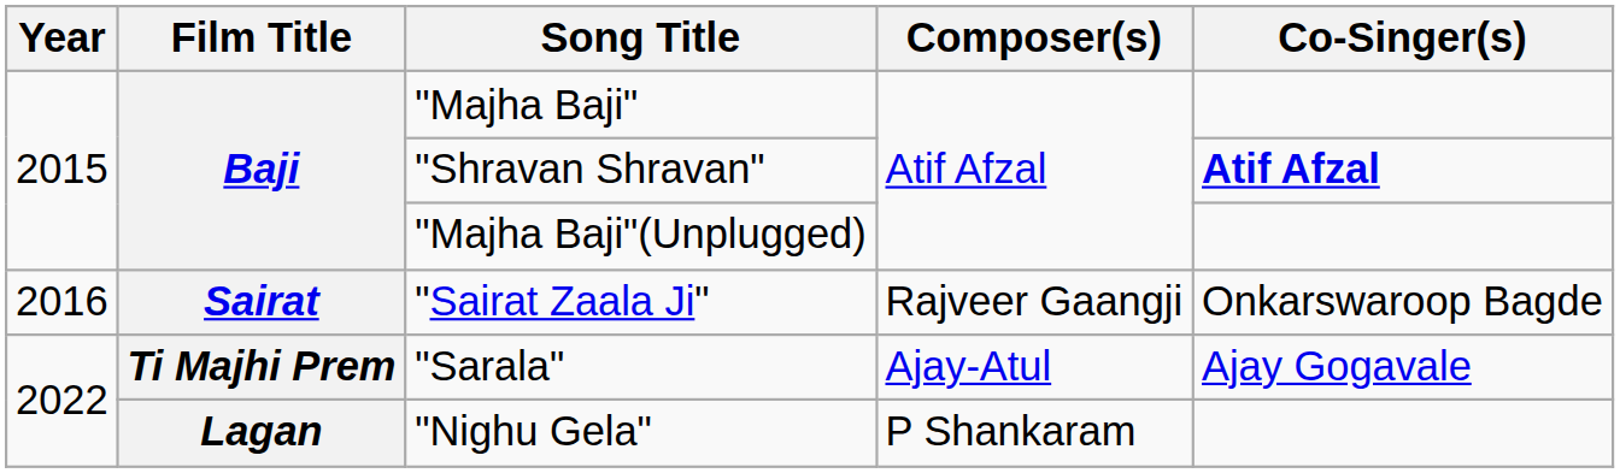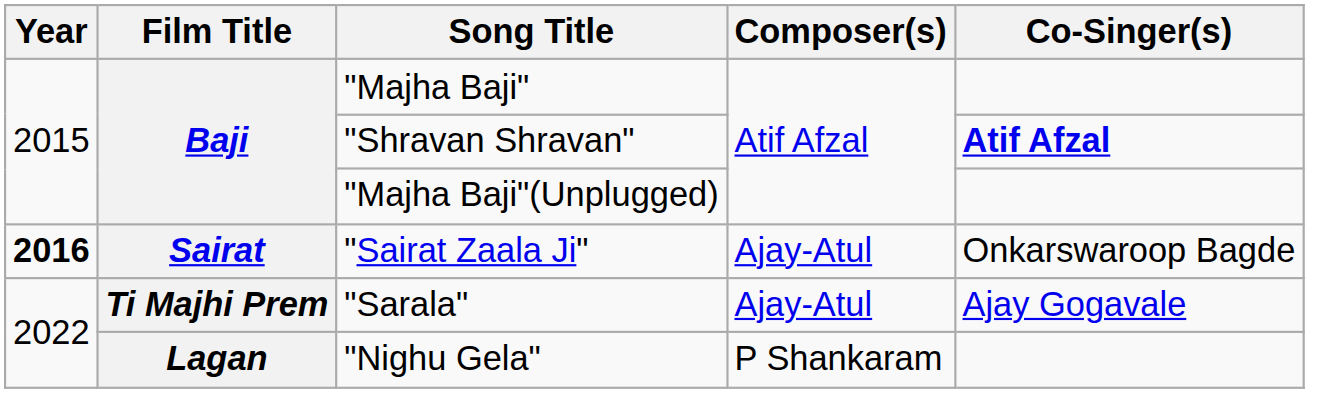 <table class="wikitable sortable plainrowheaders">
 <tr>
 <th>Year</th>
 <th>Film Title</th>
 <th>Song Title</th>
 <th>Composer(s)</th>
 <th>Co-Singer(s)</th>
 </tr>
 <tr>
 <td rowspan="3">2015</td>
 <th rowspan="3"><a href='#'><em>Baji</em></a></th>
 <td>"Majha Baji"</td>
 <td rowspan="3"><a href='#'>Atif Afzal</a></td>
 <td></td>
 </tr>
 <tr>
 <td>"Shravan Shravan"</td>
 <td><strong><a href='#'>Atif Afzal</a></strong></td>
 </tr>
 <tr>
 <td>"Majha Baji"(Unplugged)</td>
 <td></td>
 </tr>
 <tr>
-<td>2016</td>
+<td><strong>2016</strong></td>
 <th><em><a href='#'>Sairat</a></em></th>
 <td>"<a href='#'>Sairat Zaala Ji</a>"</td>
-<td>Rajveer Gaangji</td>
+<td><a href='#'>Ajay-Atul</a></td>
 <td>Onkarswaroop Bagde</td>
 </tr>
 <tr>
 <td rowspan="2">2022</td>
 <th><em>Ti Majhi Prem</em></th>
 <td>"Sarala"</td>
 <td><a href='#'>Ajay-Atul</a></td>
 <td><a href='#'>Ajay Gogavale</a></td>
 </tr>
 <tr>
 <th><em>Lagan</em></th>
 <td>"Nighu Gela"</td>
 <td>P Shankaram</td>
 <td></td>
 </tr>
 </table>
